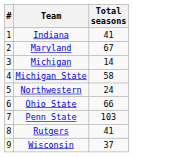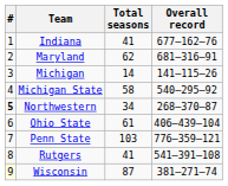 <table class="wikitable sortable" style="text-align: center;">
 <tr>
 <th scope="col">#</th>
 <th scope="col">Team</th>
 <th data-sort-type="number" scope="col">Total<br>seasons</th>
+<th scope="col">Overall<br>record</th>
 </tr>
 <tr>
 <td>1</td>
 <td><a href='#'>Indiana</a></td>
 <td>41</td>
+<td>677–162–76</td>
 </tr>
 <tr>
 <td>2</td>
 <td><a href='#'>Maryland</a></td>
-<td>67</td>
+<td>62</td>
+<td>681–316–91</td>
 </tr>
 <tr>
 <td>3</td>
 <td><a href='#'>Michigan</a></td>
 <td>14</td>
+<td>141–115–26</td>
 </tr>
 <tr>
 <td>4</td>
 <td><a href='#'>Michigan State</a></td>
 <td>58</td>
+<td>540–295–92</td>
 </tr>
 <tr>
-<td>5</td>
+<td><strong>5</strong></td>
 <td><a href='#'>Northwestern</a></td>
-<td>24</td>
+<td>34</td>
+<td>268–370–87</td>
 </tr>
 <tr>
 <td>6</td>
 <td><a href='#'>Ohio State</a></td>
-<td>66</td>
+<td>61</td>
+<td>406–439–104</td>
 </tr>
 <tr>
 <td>7</td>
 <td><a href='#'>Penn State</a></td>
 <td>103</td>
+<td>776–359–121</td>
 </tr>
 <tr>
 <td>8</td>
 <td><a href='#'>Rutgers</a></td>
 <td>41</td>
+<td>541–391–108</td>
 </tr>
 <tr>
 <td style="background: lightyellow;">9</td>
 <td><a href='#'>Wisconsin</a></td>
-<td>37</td>
+<td>87</td>
+<td>381–271–74</td>
 </tr>
 </table>
